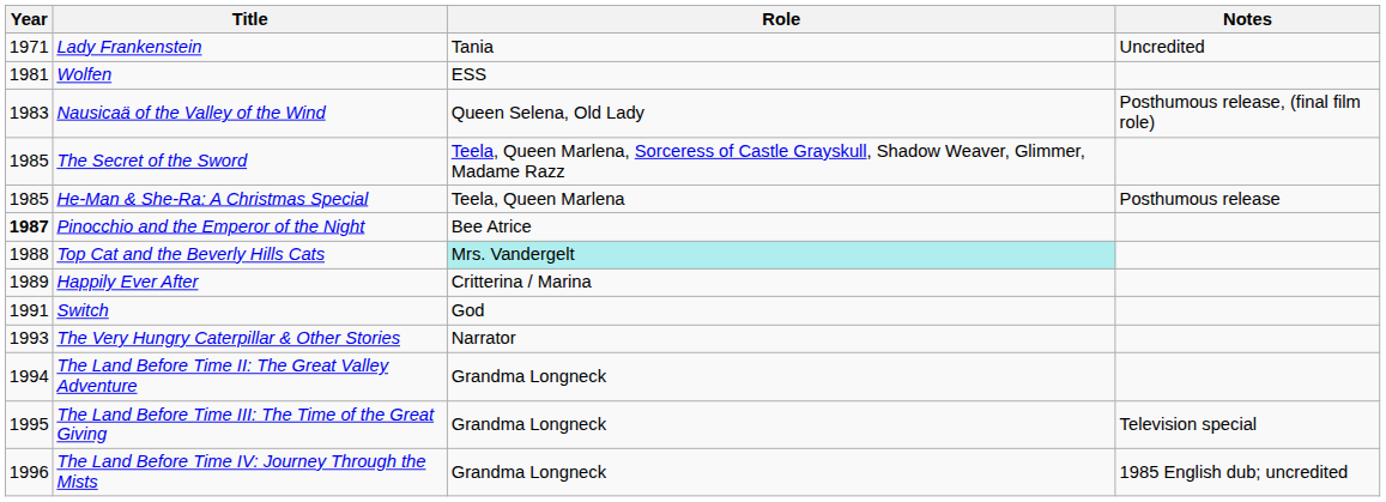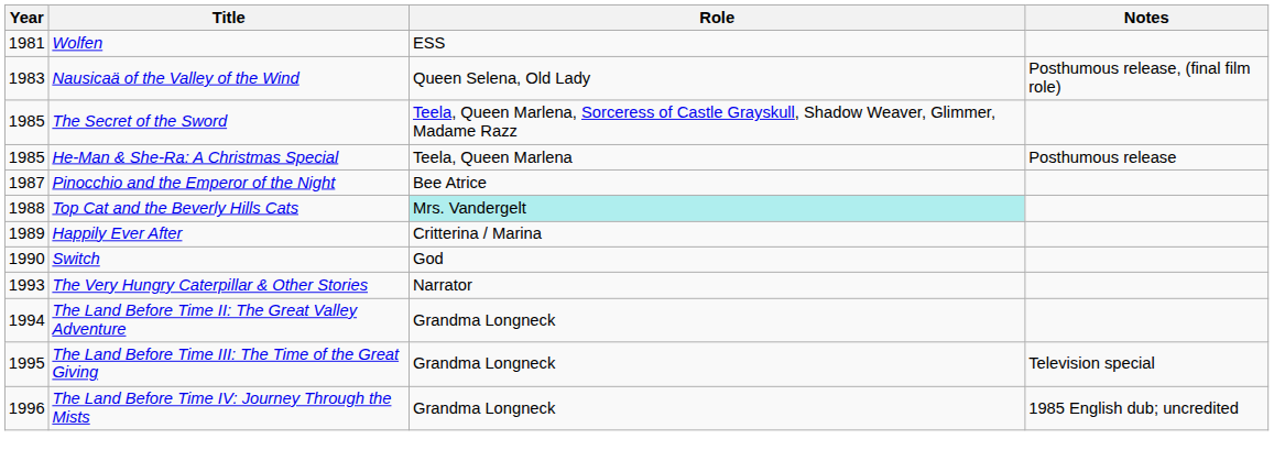 <table class="wikitable">
 <tr>
 <th>Year</th>
 <th>Title</th>
 <th>Role</th>
 <th>Notes</th>
-</tr>
-<tr>
-<td>1971</td>
-<td><em><a href='#'>Lady Frankenstein</a></em></td>
-<td>Tania</td>
-<td>Uncredited</td>
 </tr>
 <tr>
 <td>1981</td>
 <td><em><a href='#'>Wolfen</a></em></td>
 <td>ESS</td>
 <td></td>
 </tr>
 <tr>
 <td>1983</td>
 <td><em><a href='#'>Nausicaä of the Valley of the Wind</a></em></td>
 <td>Queen Selena, Old Lady</td>
 <td>Posthumous release, (final film role)</td>
 </tr>
 <tr>
 <td>1985</td>
 <td><em><a href='#'>The Secret of the Sword</a></em></td>
 <td><a href='#'>Teela</a>, Queen Marlena, <a href='#'>Sorceress of Castle Grayskull</a>, Shadow Weaver, Glimmer, Madame Razz</td>
 <td></td>
 </tr>
 <tr>
 <td>1985</td>
 <td><em><a href='#'>He-Man & She-Ra: A Christmas Special</a></em></td>
 <td>Teela, Queen Marlena</td>
 <td>Posthumous release</td>
 </tr>
 <tr>
-<td><strong>1987</strong></td>
+<td>1987</td>
 <td><em><a href='#'>Pinocchio and the Emperor of the Night</a></em></td>
 <td>Bee Atrice</td>
 <td></td>
 </tr>
 <tr>
 <td>1988</td>
 <td><em><a href='#'>Top Cat and the Beverly Hills Cats</a></em></td>
 <td style="background: paleturquoise;">Mrs. Vandergelt</td>
 <td></td>
 </tr>
 <tr>
 <td>1989</td>
 <td><em><a href='#'>Happily Ever After</a></em></td>
 <td>Critterina / Marina</td>
 <td></td>
 </tr>
 <tr>
-<td>1991</td>
+<td>1990</td>
 <td><em><a href='#'>Switch</a></em></td>
 <td>God</td>
 <td></td>
 </tr>
 <tr>
 <td>1993</td>
 <td><em><a href='#'>The Very Hungry Caterpillar & Other Stories</a></em></td>
 <td>Narrator</td>
 <td></td>
 </tr>
 <tr>
 <td>1994</td>
 <td><em><a href='#'>The Land Before Time II: The Great Valley Adventure</a></em></td>
 <td>Grandma Longneck</td>
 <td></td>
 </tr>
 <tr>
 <td>1995</td>
 <td><em><a href='#'>The Land Before Time III: The Time of the Great Giving</a></em></td>
 <td>Grandma Longneck</td>
 <td>Television special</td>
 </tr>
 <tr>
 <td>1996</td>
 <td><em><a href='#'>The Land Before Time IV: Journey Through the Mists</a></em></td>
 <td>Grandma Longneck</td>
 <td>1985 English dub; uncredited</td>
 </tr>
 </table>
